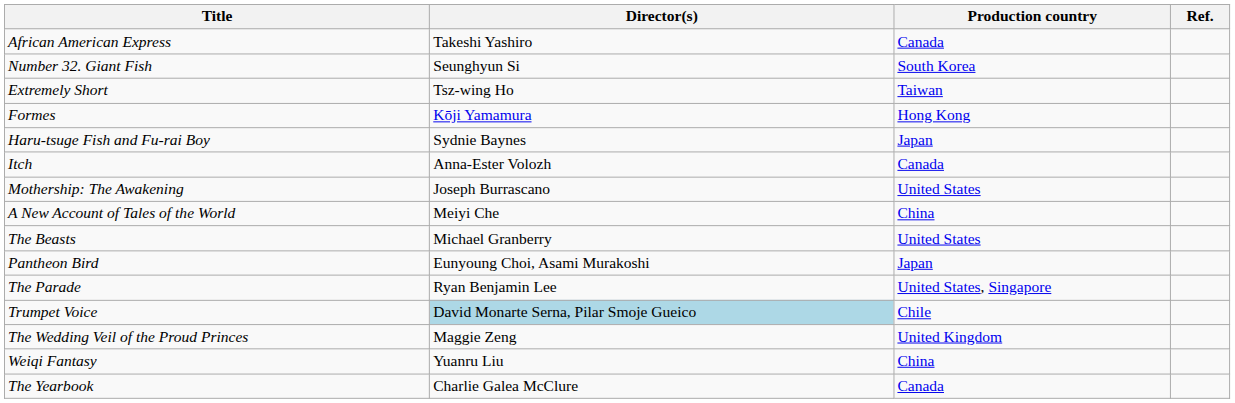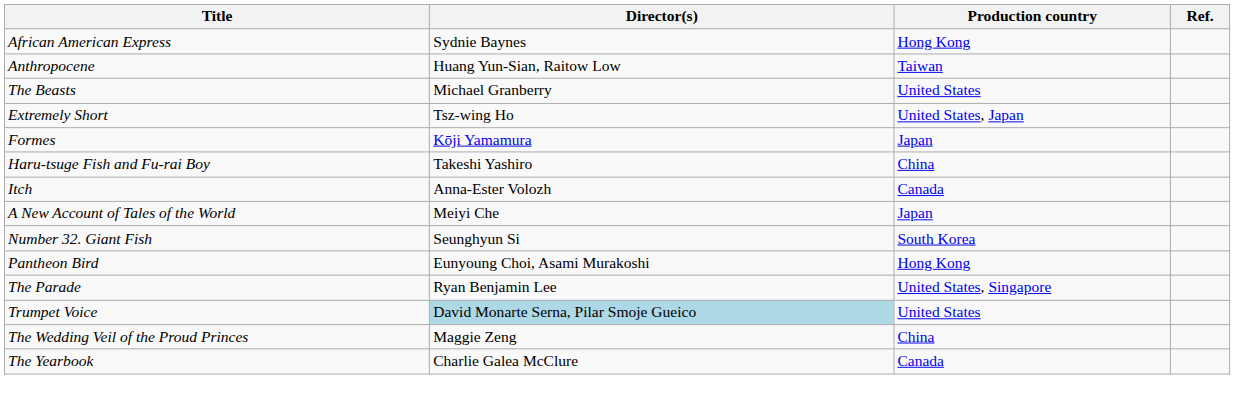 <table class="wikitable" width=100%>
 <tr>
 <th scope="col">Title</th>
 <th scope="col">Director(s)</th>
 <th scope="col">Production country</th>
 <th scope="col">Ref.</th>
 </tr>
 <tr>
 <td><em>African American Express</em></td>
+<td>Sydnie Baynes</td>
+<td><a href='#'>Hong Kong</a></td>
+<td align="center"></td>
+</tr>
+<tr>
+<td><em>Anthropocene</em></td>
+<td>Huang Yun-Sian, Raitow Low</td>
+<td><a href='#'>Taiwan</a></td>
+<td align="center"></td>
+</tr>
+<tr>
+<td><em>The Beasts</em></td>
+<td>Michael Granberry</td>
+<td><a href='#'>United States</a></td>
+<td align="center"></td>
+</tr>
+<tr>
+<td><em>Extremely Short</em></td>
+<td>Tsz-wing Ho</td>
+<td><a href='#'>United States</a>, <a href='#'>Japan</a></td>
+<td align="center"></td>
+</tr>
+<tr>
+<td><em>Formes</em></td>
+<td><a href='#'>Kōji Yamamura</a></td>
+<td><a href='#'>Japan</a></td>
+<td align="center"></td>
+</tr>
+<tr>
+<td><em>Haru-tsuge Fish and Fu-rai Boy</em></td>
 <td>Takeshi Yashiro</td>
+<td><a href='#'>China</a></td>
+<td align="center"></td>
+</tr>
+<tr>
+<td><em>Itch</em></td>
+<td>Anna-Ester Volozh</td>
 <td><a href='#'>Canada</a></td>
+<td align="center"></td>
+</tr>
+<tr>
+<td><em>A New Account of Tales of the World</em></td>
+<td>Meiyi Che</td>
+<td><a href='#'>Japan</a></td>
 <td align="center"></td>
 </tr>
 <tr>
 <td><em>Number 32. Giant Fish</em></td>
 <td>Seunghyun Si</td>
 <td><a href='#'>South Korea</a></td>
 <td align="center"></td>
 </tr>
 <tr>
-<td><em>Extremely Short</em></td>
-<td>Tsz-wing Ho</td>
-<td><a href='#'>Taiwan</a></td>
-<td align="center"></td>
-</tr>
-<tr>
-<td><em>Formes</em></td>
-<td><a href='#'>Kōji Yamamura</a></td>
-<td><a href='#'>Hong Kong</a></td>
-<td align="center"></td>
-</tr>
-<tr>
-<td><em>Haru-tsuge Fish and Fu-rai Boy</em></td>
-<td>Sydnie Baynes</td>
-<td><a href='#'>Japan</a></td>
-<td align="center"></td>
-</tr>
-<tr>
-<td><em>Itch</em></td>
-<td>Anna-Ester Volozh</td>
-<td><a href='#'>Canada</a></td>
-<td align="center"></td>
-</tr>
-<tr>
-<td><em>Mothership: The Awakening</em></td>
-<td>Joseph Burrascano</td>
-<td><a href='#'>United States</a></td>
-<td align="center"></td>
-</tr>
-<tr>
-<td><em>A New Account of Tales of the World</em></td>
-<td>Meiyi Che</td>
-<td><a href='#'>China</a></td>
-<td align="center"></td>
-</tr>
-<tr>
-<td><em>The Beasts</em></td>
-<td>Michael Granberry</td>
-<td><a href='#'>United States</a></td>
-<td align="center"></td>
-</tr>
-<tr>
 <td><em>Pantheon Bird</em></td>
 <td>Eunyoung Choi, Asami Murakoshi</td>
-<td><a href='#'>Japan</a></td>
+<td><a href='#'>Hong Kong</a></td>
 <td align="center"></td>
 </tr>
 <tr>
 <td><em>The Parade</em></td>
 <td>Ryan Benjamin Lee</td>
 <td><a href='#'>United States</a>, <a href='#'>Singapore</a></td>
 <td align="center"></td>
 </tr>
 <tr>
 <td><em>Trumpet Voice</em></td>
 <td style="background: lightblue;">David Monarte Serna, Pilar Smoje Gueico</td>
-<td><a href='#'>Chile</a></td>
+<td><a href='#'>United States</a></td>
 <td align="center"></td>
 </tr>
 <tr>
 <td><em>The Wedding Veil of the Proud Princes</em></td>
 <td>Maggie Zeng</td>
-<td><a href='#'>United Kingdom</a></td>
-<td align="center"></td>
-</tr>
-<tr>
-<td><em>Weiqi Fantasy</em></td>
-<td>Yuanru Liu</td>
 <td><a href='#'>China</a></td>
 <td align="center"></td>
 </tr>
 <tr>
 <td><em>The Yearbook</em></td>
 <td>Charlie Galea McClure</td>
 <td><a href='#'>Canada</a></td>
 <td align="center"></td>
 </tr>
 </table>
